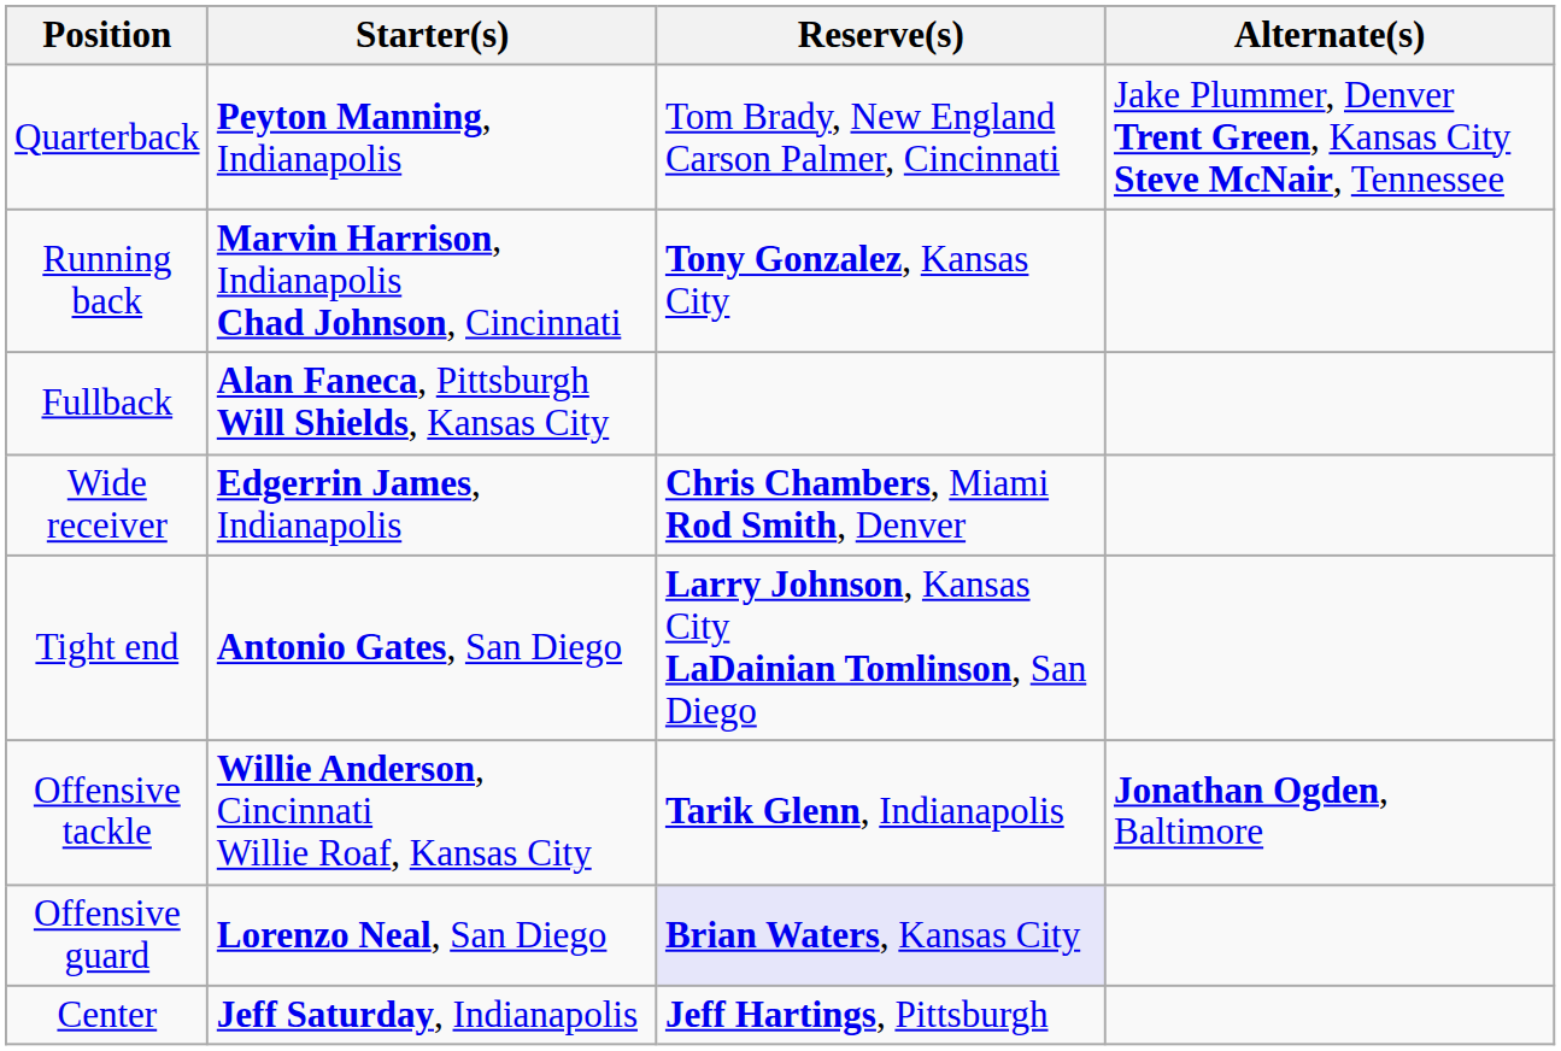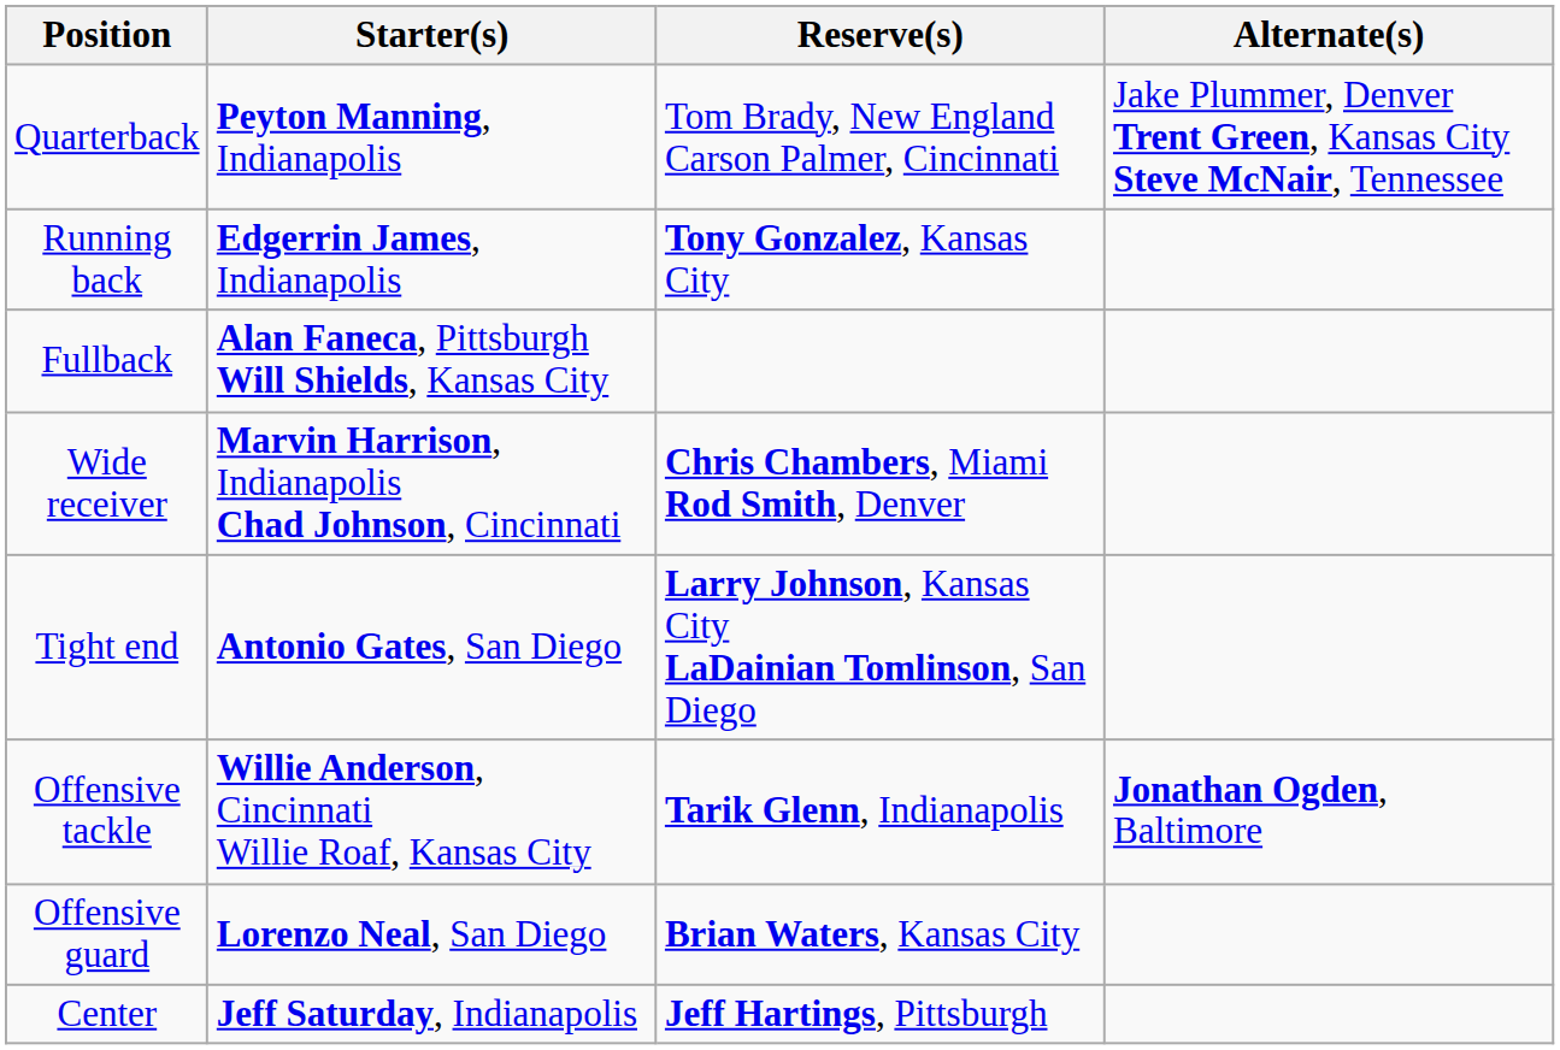 <table class="wikitable" style="width:75%;">
 <tr>
 <th style="width:10%;">Position</th>
 <th style="width:30%;">Starter(s)</th>
 <th style="width:30%;">Reserve(s)</th>
 <th style="width:30%;">Alternate(s)</th>
 </tr>
 <tr>
 <td align=center><a href='#'>Quarterback</a></td>
 <td> <strong><a href='#'>Peyton Manning</a></strong>, <a href='#'>Indianapolis</a></td>
 <td> <a href='#'>Tom Brady</a>, <a href='#'>New England</a><br> <a href='#'>Carson Palmer</a>, <a href='#'>Cincinnati</a></td>
 <td> <a href='#'>Jake Plummer</a>, <a href='#'>Denver</a><br> <strong><a href='#'>Trent Green</a></strong>, <a href='#'>Kansas City</a><br> <strong><a href='#'>Steve McNair</a></strong>, <a href='#'>Tennessee</a></td>
 </tr>
 <tr>
 <td align=center><a href='#'>Running back</a></td>
-<td> <strong><a href='#'>Marvin Harrison</a></strong>, <a href='#'>Indianapolis</a><br> <strong><a href='#'>Chad Johnson</a></strong>, <a href='#'>Cincinnati</a></td>
+<td> <strong><a href='#'>Edgerrin James</a></strong>, <a href='#'>Indianapolis</a></td>
 <td> <strong><a href='#'>Tony Gonzalez</a></strong>, <a href='#'>Kansas City</a></td>
 <td></td>
 </tr>
 <tr>
 <td align=center><a href='#'>Fullback</a></td>
 <td> <strong><a href='#'>Alan Faneca</a></strong>, <a href='#'>Pittsburgh</a><br> <strong><a href='#'>Will Shields</a></strong>, <a href='#'>Kansas City</a></td>
 <td></td>
 <td></td>
 </tr>
 <tr>
 <td align=center><a href='#'>Wide receiver</a></td>
-<td> <strong><a href='#'>Edgerrin James</a></strong>, <a href='#'>Indianapolis</a></td>
+<td> <strong><a href='#'>Marvin Harrison</a></strong>, <a href='#'>Indianapolis</a><br> <strong><a href='#'>Chad Johnson</a></strong>, <a href='#'>Cincinnati</a></td>
 <td> <strong><a href='#'>Chris Chambers</a></strong>, <a href='#'>Miami</a><br> <strong><a href='#'>Rod Smith</a></strong>, <a href='#'>Denver</a></td>
 <td></td>
 </tr>
 <tr>
 <td align=center><a href='#'>Tight end</a></td>
 <td> <strong><a href='#'>Antonio Gates</a></strong>, <a href='#'>San Diego</a></td>
 <td> <strong><a href='#'>Larry Johnson</a></strong>, <a href='#'>Kansas City</a><br> <strong><a href='#'>LaDainian Tomlinson</a></strong>, <a href='#'>San Diego</a></td>
 <td></td>
 </tr>
 <tr>
 <td align=center><a href='#'>Offensive tackle</a></td>
 <td> <strong><a href='#'>Willie Anderson</a></strong>, <a href='#'>Cincinnati</a><br> <a href='#'>Willie Roaf</a>, <a href='#'>Kansas City</a></td>
 <td> <strong><a href='#'>Tarik Glenn</a></strong>, <a href='#'>Indianapolis</a></td>
 <td> <strong><a href='#'>Jonathan Ogden</a></strong>, <a href='#'>Baltimore</a></td>
 </tr>
 <tr>
 <td align=center><a href='#'>Offensive guard</a></td>
 <td> <strong><a href='#'>Lorenzo Neal</a></strong>, <a href='#'>San Diego</a></td>
-<td style="background: lavender;"> <strong><a href='#'>Brian Waters</a></strong>, <a href='#'>Kansas City</a></td>
+<td> <strong><a href='#'>Brian Waters</a></strong>, <a href='#'>Kansas City</a></td>
 <td></td>
 </tr>
 <tr>
 <td align=center><a href='#'>Center</a></td>
 <td> <strong><a href='#'>Jeff Saturday</a></strong>, <a href='#'>Indianapolis</a></td>
 <td> <strong><a href='#'>Jeff Hartings</a></strong>, <a href='#'>Pittsburgh</a></td>
 <td></td>
 </tr>
 </table>
